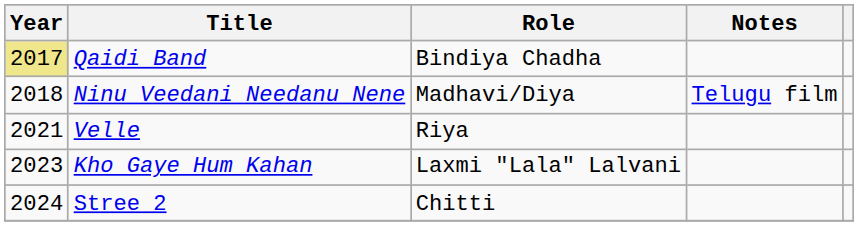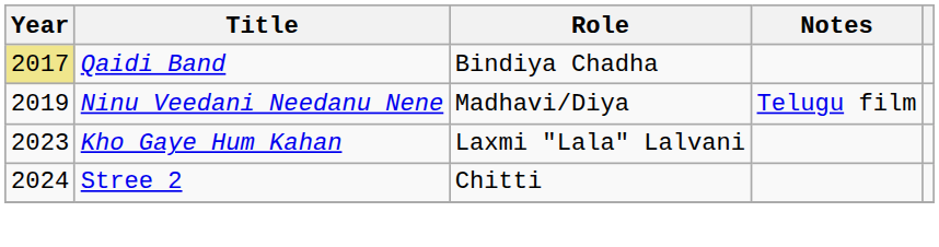 <table class="wikitable sortable plainrowheaders">
 <tr>
 <th scope="col">Year</th>
 <th scope="col">Title</th>
 <th scope="col">Role</th>
 <th scope="col" class="unsortable">Notes</th>
 <th scope="col" class="unsortable"></th>
 </tr>
 <tr>
 <td style="background: khaki;">2017</td>
 <td><em><a href='#'>Qaidi Band</a></em></td>
 <td>Bindiya Chadha</td>
 <td></td>
 <td></td>
 </tr>
 <tr>
-<td>2018</td>
+<td>2019</td>
 <td><em><a href='#'>Ninu Veedani Needanu Nene</a></em></td>
 <td>Madhavi/Diya</td>
 <td><a href='#'>Telugu</a> film</td>
-<td></td>
-</tr>
-<tr>
-<td>2021</td>
-<td><em><a href='#'>Velle</a></em></td>
-<td>Riya</td>
-<td></td>
 <td></td>
 </tr>
 <tr>
 <td>2023</td>
 <td><em><a href='#'>Kho Gaye Hum Kahan</a></em></td>
 <td>Laxmi "Lala" Lalvani</td>
 <td></td>
 <td></td>
 </tr>
 <tr>
 <td>2024</td>
 <td><a href='#'>Stree 2</a></td>
 <td>Chitti</td>
 <td></td>
 <td></td>
 </tr>
 <tr>
 </tr>
 </table>
